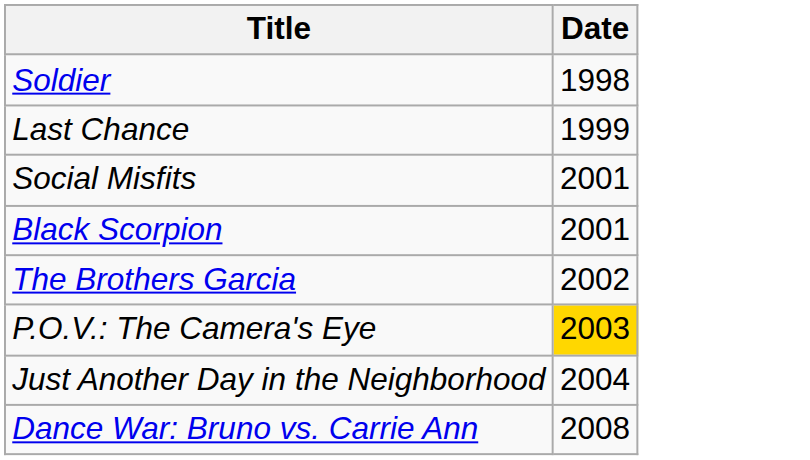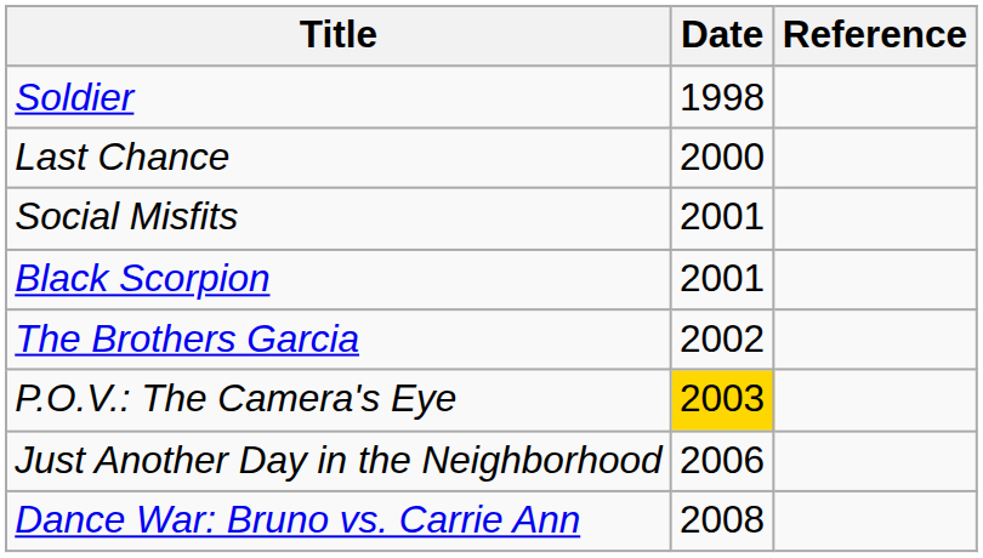 <table class="wikitable">
 <tr>
 <th>Title</th>
 <th>Date</th>
+<th>Reference</th>
 </tr>
 <tr>
 <td><a href='#'><em>Soldier</em></a></td>
 <td>1998</td>
+<td></td>
 </tr>
 <tr>
 <td><em>Last Chance</em></td>
-<td>1999</td>
+<td>2000</td>
+<td></td>
 </tr>
 <tr>
 <td><em>Social Misfits</em></td>
 <td>2001</td>
+<td></td>
 </tr>
 <tr>
 <td><a href='#'><em>Black Scorpion</em></a></td>
 <td>2001</td>
+<td></td>
 </tr>
 <tr>
 <td><a href='#'><em>The Brothers Garcia</em></a></td>
 <td>2002</td>
+<td></td>
 </tr>
 <tr>
 <td><em>P.O.V.: The Camera's Eye</em></td>
 <td style="background: gold;">2003</td>
+<td></td>
 </tr>
 <tr>
 <td><em>Just Another Day in the Neighborhood</em></td>
-<td>2004</td>
+<td>2006</td>
+<td></td>
 </tr>
 <tr>
 <td><em><a href='#'>Dance War: Bruno vs. Carrie Ann</a></em></td>
 <td>2008</td>
+<td></td>
 </tr>
 </table>
